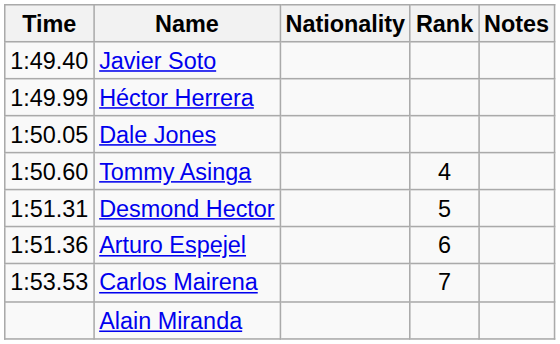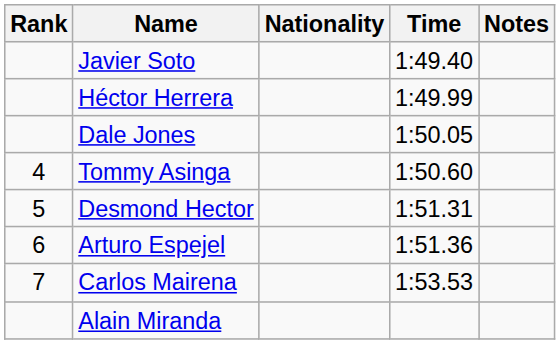 <table class="wikitable sortable" style="text-align:center;font-size:95%">
 <tr>
-<th>Time</th>
+<th>Rank</th>
 <th>Name</th>
 <th>Nationality</th>
-<th>Rank</th>
+<th>Time</th>
 <th>Notes</th>
 </tr>
 <tr>
-<td>1:49.40</td>
+<td></td>
 <td align=left><a href='#'>Javier Soto</a></td>
 <td align=left></td>
-<td></td>
+<td>1:49.40</td>
 <td></td>
 </tr>
 <tr>
-<td>1:49.99</td>
+<td></td>
 <td align=left><a href='#'>Héctor Herrera</a></td>
 <td align=left></td>
-<td></td>
+<td>1:49.99</td>
 <td></td>
 </tr>
 <tr>
-<td>1:50.05</td>
+<td></td>
 <td align=left><a href='#'>Dale Jones</a></td>
 <td align=left></td>
-<td></td>
+<td>1:50.05</td>
 <td></td>
 </tr>
 <tr>
-<td>1:50.60</td>
+<td>4</td>
 <td align=left><a href='#'>Tommy Asinga</a></td>
 <td align=left></td>
-<td>4</td>
+<td>1:50.60</td>
 <td></td>
 </tr>
 <tr>
-<td>1:51.31</td>
+<td>5</td>
 <td align=left><a href='#'>Desmond Hector</a></td>
 <td align=left></td>
-<td>5</td>
+<td>1:51.31</td>
 <td></td>
 </tr>
 <tr>
-<td>1:51.36</td>
+<td>6</td>
 <td align=left><a href='#'>Arturo Espejel</a></td>
 <td align=left></td>
-<td>6</td>
+<td>1:51.36</td>
 <td></td>
 </tr>
 <tr>
-<td>1:53.53</td>
+<td>7</td>
 <td align=left><a href='#'>Carlos Mairena</a></td>
 <td align=left></td>
-<td>7</td>
+<td>1:53.53</td>
 <td></td>
 </tr>
 <tr>
 <td></td>
 <td align=left><a href='#'>Alain Miranda</a></td>
 <td align=left></td>
 <td></td>
 <td></td>
 </tr>
 </table>
